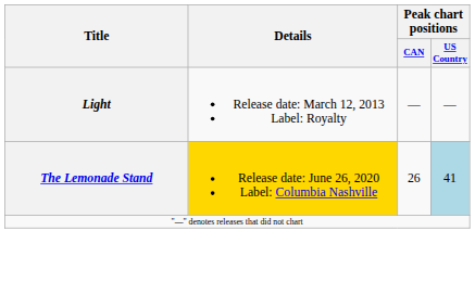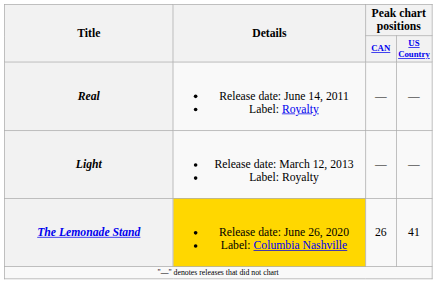 <table class="wikitable plainrowheaders" style="text-align:center;">
 <tr>
 <th rowspan="2" style="width:14em;">Title</th>
 <th rowspan="2" style="width:16em;">Details</th>
 <th colspan="2">Peak chart positions</th>
 </tr>
 <tr style="font-size:smaller;">
 <th style="width:3em; font-size:90%"><a href='#'>CAN</a><br></th>
 <th style="width:3em; font-size:90%"><a href='#'>US<br>Country</a><br></th>
 </tr>
 <tr>
+<th scope="row"><em>Real</em></th>
+<td><br><ul><li>Release date: June 14, 2011</li><li>Label: <a href='#'>Royalty</a></li></ul></td>
+<td>—</td>
+<td>—</td>
+</tr>
+<tr>
 <th scope="row"><em>Light</em></th>
 <td><br><ul><li>Release date: March 12, 2013</li><li>Label: Royalty</li></ul></td>
 <td>—</td>
 <td>—</td>
 </tr>
 <tr>
 <th scope="row"><em><a href='#'>The Lemonade Stand</a></em></th>
 <td style="background: gold;"><br><ul><li>Release date: June 26, 2020</li><li>Label: <a href='#'>Columbia Nashville</a></li></ul></td>
 <td>26</td>
-<td style="background: lightblue;">41</td>
+<td>41</td>
 </tr>
 <tr>
 <td colspan="4" style="font-size:8pt">"—" denotes releases that did not chart</td>
 </tr>
 </table>
